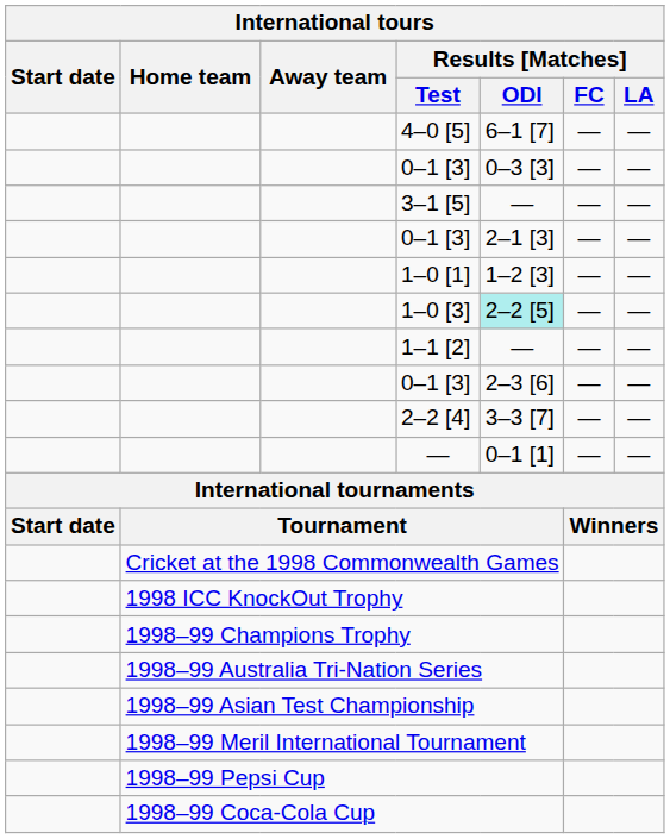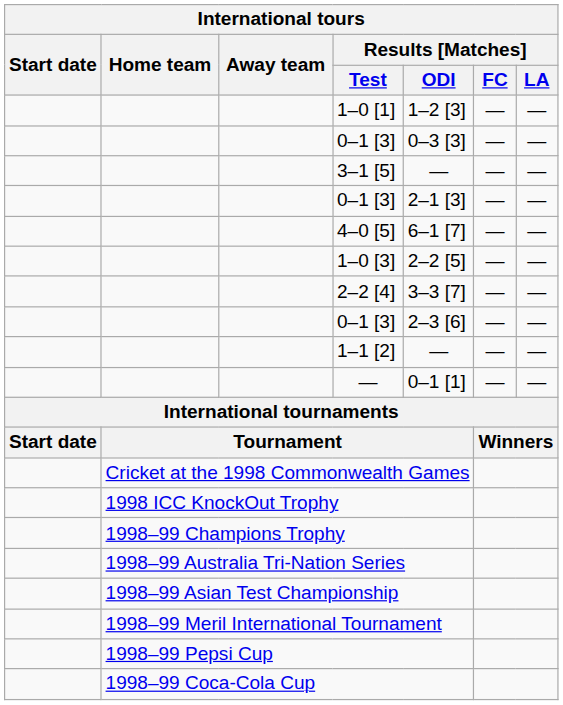 <table class="wikitable">
 <tr>
 <th colspan="7">International tours</th>
 </tr>
 <tr>
 <th rowspan="2">Start date</th>
 <th rowspan="2">Home team</th>
 <th rowspan="2">Away team</th>
 <th colspan="4">Results [Matches]</th>
 </tr>
 <tr>
 <th><a href='#'>Test</a></th>
 <th><a href='#'>ODI</a></th>
 <th><a href='#'>FC</a></th>
 <th><a href='#'>LA</a></th>
 </tr>
 <tr>
 <td><a href='#'></a></td>
 <td></td>
 <td></td>
-<td>4–0 [5]</td>
-<td>6–1 [7]</td>
+<td>1–0 [1]</td>
+<td>1–2 [3]</td>
 <td ; style="text-align:center">—</td>
 <td ; style="text-align:center">—</td>
 </tr>
 <tr>
 <td><a href='#'></a></td>
 <td></td>
 <td></td>
 <td>0–1 [3]</td>
 <td>0–3 [3]</td>
 <td ; style="text-align:center">—</td>
 <td ; style="text-align:center">—</td>
 </tr>
 <tr>
 <td><a href='#'></a></td>
 <td></td>
 <td></td>
 <td>3–1 [5]</td>
 <td ; style="text-align:center">—</td>
 <td ; style="text-align:center">—</td>
 <td ; style="text-align:center">—</td>
 </tr>
 <tr>
 <td><a href='#'></a></td>
 <td></td>
 <td></td>
 <td>0–1 [3]</td>
 <td>2–1 [3]</td>
 <td ; style="text-align:center">—</td>
 <td ; style="text-align:center">—</td>
 </tr>
 <tr>
 <td><a href='#'></a></td>
 <td></td>
 <td></td>
-<td>1–0 [1]</td>
-<td>1–2 [3]</td>
+<td>4–0 [5]</td>
+<td>6–1 [7]</td>
 <td ; style="text-align:center">—</td>
 <td ; style="text-align:center">—</td>
 </tr>
 <tr>
 <td><a href='#'></a></td>
 <td></td>
 <td></td>
 <td>1–0 [3]</td>
-<td style="background: paleturquoise;">2–2 [5]</td>
+<td>2–2 [5]</td>
 <td ; style="text-align:center">—</td>
 <td ; style="text-align:center">—</td>
 </tr>
 <tr>
 <td><a href='#'></a></td>
 <td></td>
 <td></td>
-<td>1–1 [2]</td>
-<td ; style="text-align:center">—</td>
+<td>2–2 [4]</td>
+<td>3–3 [7]</td>
 <td ; style="text-align:center">—</td>
 <td ; style="text-align:center">—</td>
 </tr>
 <tr>
 <td><a href='#'></a></td>
 <td></td>
 <td></td>
 <td>0–1 [3]</td>
 <td>2–3 [6]</td>
 <td ; style="text-align:center">—</td>
 <td ; style="text-align:center">—</td>
 </tr>
 <tr>
 <td><a href='#'></a></td>
 <td></td>
 <td></td>
-<td>2–2 [4]</td>
-<td>3–3 [7]</td>
+<td>1–1 [2]</td>
+<td ; style="text-align:center">—</td>
 <td ; style="text-align:center">—</td>
 <td ; style="text-align:center">—</td>
 </tr>
 <tr>
 <td><a href='#'></a></td>
 <td></td>
 <td></td>
 <td ; style="text-align:center">—</td>
 <td>0–1 [1]</td>
 <td ; style="text-align:center">—</td>
 <td ; style="text-align:center">—</td>
 </tr>
 <tr>
 <th colspan="7">International tournaments</th>
 </tr>
 <tr>
 <th>Start date</th>
 <th colspan="4">Tournament</th>
 <th colspan="2">Winners</th>
 </tr>
 <tr>
 <td><a href='#'></a></td>
 <td colspan="4"> <a href='#'>Cricket at the 1998 Commonwealth Games</a></td>
 <td colspan="2"></td>
 </tr>
 <tr>
 <td><a href='#'></a></td>
 <td colspan="4"> <a href='#'>1998 ICC KnockOut Trophy</a></td>
 <td colspan="2"></td>
 </tr>
 <tr>
 <td><a href='#'></a></td>
 <td colspan="4"> <a href='#'>1998–99 Champions Trophy</a></td>
 <td colspan="2"></td>
 </tr>
 <tr>
 <td><a href='#'></a></td>
 <td colspan="4"> <a href='#'>1998–99 Australia Tri-Nation Series</a></td>
 <td colspan="2"></td>
 </tr>
 <tr>
 <td><a href='#'></a></td>
 <td colspan="4"> <a href='#'>1998–99 Asian Test Championship</a></td>
 <td colspan="2"></td>
 </tr>
 <tr>
 <td><a href='#'></a></td>
 <td colspan="4"> <a href='#'>1998–99 Meril International Tournament</a></td>
 <td colspan="2"></td>
 </tr>
 <tr>
 <td><a href='#'></a></td>
 <td colspan="4"> <a href='#'>1998–99 Pepsi Cup</a></td>
 <td colspan="2"></td>
 </tr>
 <tr>
 <td><a href='#'></a></td>
 <td colspan="4"> <a href='#'>1998–99 Coca-Cola Cup</a></td>
 <td colspan="2"></td>
 </tr>
 </table>
